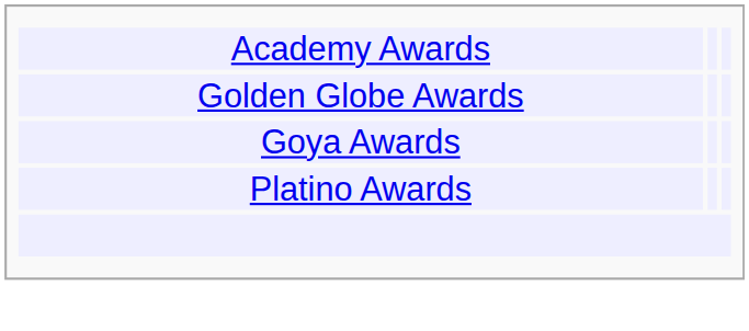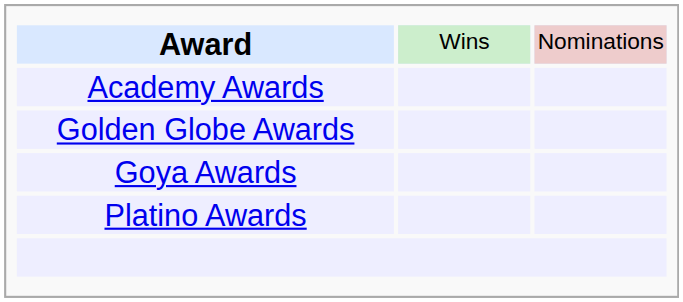 <table class="infobox" style="width: 22em; text-align: left; font-size: 90%; vertical-align: middle;">
 <tr>
 <td colspan="3" style="text-align:center;"></td>
+</tr>
+<tr bgcolor=#D9E8FF style="text-align:center;">
+<th style="vertical-align: middle;">Award</th>
+<td style="background:#cceecc; font-size:8pt;" width="60px">Wins</td>
+<td style="background:#eecccc; font-size:8pt;" width="60px">Nominations</td>
 </tr>
 <tr bgcolor=#eeeeff>
 <td align="center"><a href='#'>Academy Awards</a></td>
 <td></td>
 <td></td>
 </tr>
 <tr bgcolor=#eeeeff>
 <td align="center"><a href='#'>Golden Globe Awards</a></td>
 <td></td>
 <td></td>
 </tr>
 <tr bgcolor=#eeeeff>
 <td align="center"><a href='#'>Goya Awards</a></td>
 <td></td>
 <td></td>
 </tr>
 <tr bgcolor=#eeeeff>
 <td align="center"><a href='#'>Platino Awards</a></td>
 <td></td>
 <td></td>
 </tr>
 <tr bgcolor=#eeeeff>
 <td style="text-align:center;" colspan="3"><br></td>
 </tr>
 <tr>
 <td></td>
 <td></td>
 <td></td>
 </tr>
 </table>
